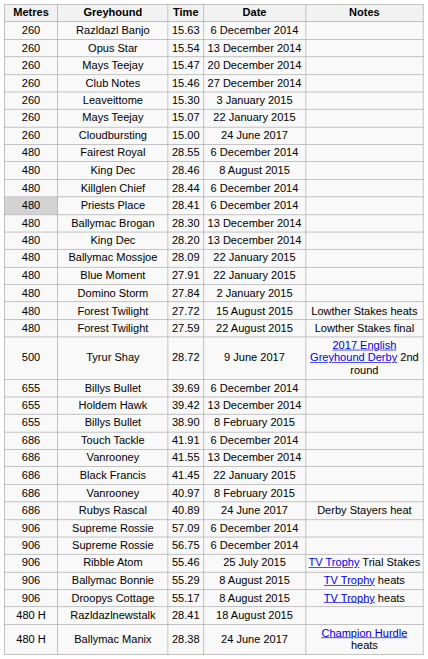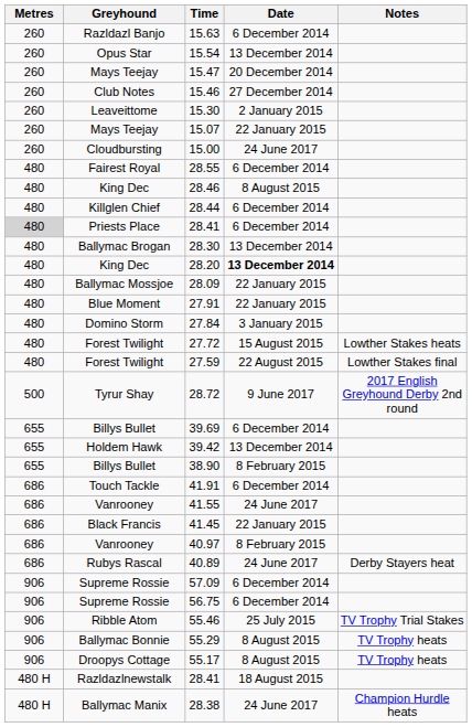 <table class="wikitable style="font-size: 100%">
 <tr>
 <th width=100>Metres</th>
 <th width=200>Greyhound</th>
 <th width=50>Time</th>
 <th width=250>Date</th>
 <th width=300>Notes</th>
 </tr>
 <tr align=center>
 <td>260</td>
 <td>Razldazl Banjo</td>
 <td>15.63</td>
 <td>6 December 2014</td>
 <td></td>
 </tr>
 <tr align=center>
 <td>260</td>
 <td>Opus Star</td>
 <td>15.54</td>
 <td>13 December 2014</td>
 <td></td>
 </tr>
 <tr align=center>
 <td>260</td>
 <td>Mays Teejay</td>
 <td>15.47</td>
 <td>20 December 2014</td>
 <td></td>
 </tr>
 <tr align=center>
 <td>260</td>
 <td>Club Notes</td>
 <td>15.46</td>
 <td>27 December 2014</td>
 <td></td>
 </tr>
 <tr align=center>
 <td>260</td>
 <td>Leaveittome</td>
 <td>15.30</td>
-<td>3 January 2015</td>
+<td>2 January 2015</td>
 <td></td>
 </tr>
 <tr align=center>
 <td>260</td>
 <td>Mays Teejay</td>
 <td>15.07</td>
 <td>22 January 2015</td>
 <td></td>
 </tr>
 <tr align=center>
 <td>260</td>
 <td>Cloudbursting	</td>
 <td>15.00</td>
 <td>24 June 2017</td>
 <td></td>
 </tr>
 <tr align=center>
 <td>480</td>
 <td>Fairest Royal</td>
 <td>28.55</td>
 <td>6 December 2014</td>
 <td></td>
 </tr>
 <tr align=center>
 <td>480</td>
 <td>King Dec</td>
 <td>28.46</td>
 <td>8 August 2015</td>
 <td></td>
 </tr>
 <tr align=center>
 <td>480</td>
 <td>Killglen Chief</td>
 <td>28.44</td>
 <td>6 December 2014</td>
 <td></td>
 </tr>
 <tr align=center>
 <td style="background: lightgrey;">480</td>
 <td>Priests Place</td>
 <td>28.41</td>
 <td>6 December 2014</td>
 <td></td>
 </tr>
 <tr align=center>
 <td>480</td>
 <td>Ballymac Brogan</td>
 <td>28.30</td>
 <td>13 December 2014</td>
 <td></td>
 </tr>
 <tr align=center>
 <td>480</td>
 <td>King Dec</td>
 <td>28.20</td>
-<td>13 December 2014</td>
+<td><strong>13 December 2014</strong></td>
 <td></td>
 </tr>
 <tr align=center>
 <td>480</td>
 <td>Ballymac Mossjoe</td>
 <td>28.09</td>
 <td>22 January 2015</td>
 <td></td>
 </tr>
 <tr align=center>
 <td>480</td>
 <td>Blue Moment</td>
 <td>27.91</td>
 <td>22 January 2015</td>
 <td></td>
 </tr>
 <tr align=center>
 <td>480</td>
 <td>Domino Storm</td>
 <td>27.84</td>
-<td>2 January 2015</td>
+<td>3 January 2015</td>
 <td></td>
 </tr>
 <tr align=center>
 <td>480</td>
 <td>Forest Twilight</td>
 <td>27.72</td>
 <td>15 August 2015</td>
 <td>Lowther Stakes heats</td>
 </tr>
 <tr align=center>
 <td>480</td>
 <td>Forest Twilight </td>
 <td>27.59</td>
 <td>22 August 2015</td>
 <td>Lowther Stakes final</td>
 </tr>
 <tr align=center>
 <td>500</td>
 <td>Tyrur Shay </td>
 <td>28.72</td>
 <td>9 June 2017</td>
 <td><a href='#'>2017 English Greyhound Derby</a> 2nd round</td>
 </tr>
 <tr align=center>
 <td>655</td>
 <td>Billys Bullet</td>
 <td>39.69</td>
 <td>6 December 2014</td>
 <td></td>
 </tr>
 <tr align=center>
 <td>655</td>
 <td>Holdem Hawk</td>
 <td>39.42</td>
 <td>13 December 2014</td>
 <td></td>
 </tr>
 <tr align=center>
 <td>655</td>
 <td>Billys Bullet	</td>
 <td>38.90</td>
 <td>8 February 2015</td>
 <td></td>
 </tr>
 <tr align=center>
 <td>686</td>
 <td>Touch Tackle</td>
 <td>41.91</td>
 <td>6 December 2014</td>
 <td></td>
 </tr>
 <tr align=center>
 <td>686</td>
 <td>Vanrooney</td>
 <td>41.55</td>
-<td>13 December 2014</td>
+<td>24 June 2017</td>
 <td></td>
 </tr>
 <tr align=center>
 <td>686</td>
 <td>Black Francis</td>
 <td>41.45</td>
 <td>22 January 2015</td>
 <td></td>
 </tr>
 <tr align=center>
 <td>686</td>
 <td>Vanrooney</td>
 <td>40.97</td>
 <td>8 February 2015</td>
 <td></td>
 </tr>
 <tr align=center>
 <td>686</td>
 <td>Rubys Rascal	</td>
 <td>40.89</td>
 <td>24 June 2017</td>
 <td>Derby Stayers heat</td>
 </tr>
 <tr align=center>
 <td>906</td>
 <td>Supreme Rossie</td>
 <td>57.09</td>
 <td>6 December 2014</td>
 <td></td>
 </tr>
 <tr align=center>
 <td>906</td>
 <td>Supreme Rossie</td>
 <td>56.75</td>
 <td>6 December 2014</td>
 <td></td>
 </tr>
 <tr align=center>
 <td>906</td>
 <td>Ribble Atom</td>
 <td>55.46</td>
 <td>25 July 2015</td>
 <td><a href='#'>TV Trophy</a> Trial Stakes</td>
 </tr>
 <tr align=center>
 <td>906</td>
 <td>Ballymac Bonnie</td>
 <td>55.29</td>
 <td>8 August 2015</td>
 <td><a href='#'>TV Trophy</a> heats</td>
 </tr>
 <tr align=center>
 <td>906</td>
 <td>Droopys Cottage </td>
 <td>55.17</td>
 <td>8 August 2015</td>
 <td><a href='#'>TV Trophy</a> heats</td>
 </tr>
 <tr align=center>
 <td>480 H</td>
 <td>Razldazlnewstalk</td>
 <td>28.41</td>
 <td>18 August 2015</td>
 <td></td>
 </tr>
 <tr align=center>
 <td>480 H</td>
 <td>Ballymac Manix </td>
 <td>28.38</td>
 <td>24 June 2017</td>
 <td><a href='#'>Champion Hurdle</a> heats</td>
 </tr>
 </table>
